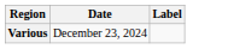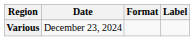 <table class="wikitable plainrowheaders">
 <tr>
 <th scope="col">Region</th>
 <th scope="col">Date</th>
+<th scope="col">Format</th>
 <th scope="col">Label</th>
 </tr>
 <tr>
 <th scope="row">Various </th>
 <td>December 23, 2024</td>
 <td></td>
+<td></td>
 </tr>
 </table>
